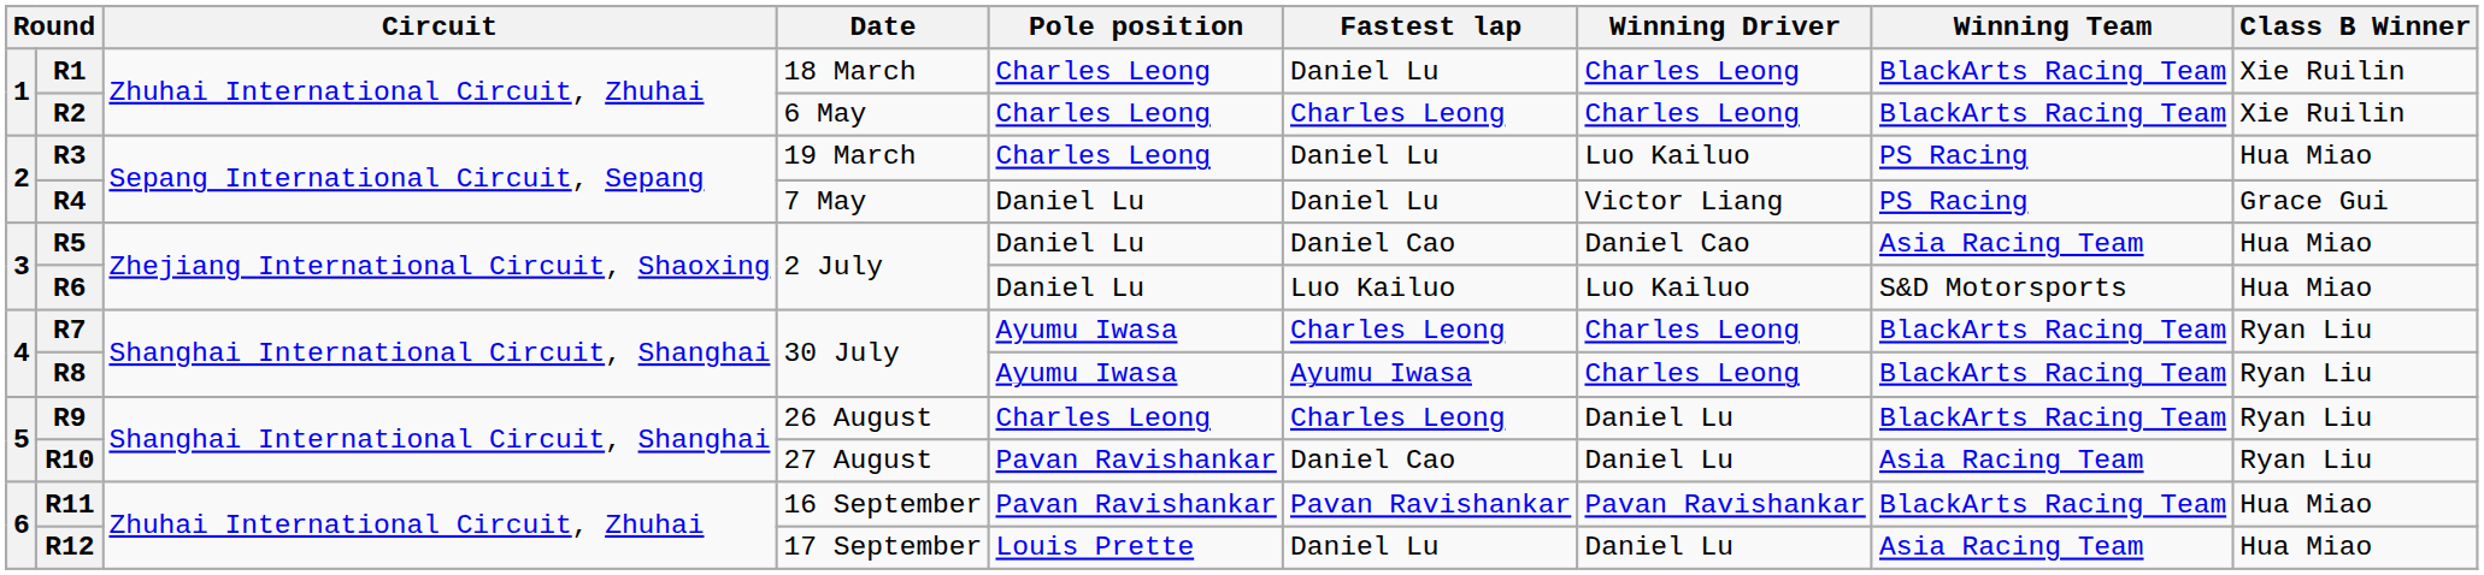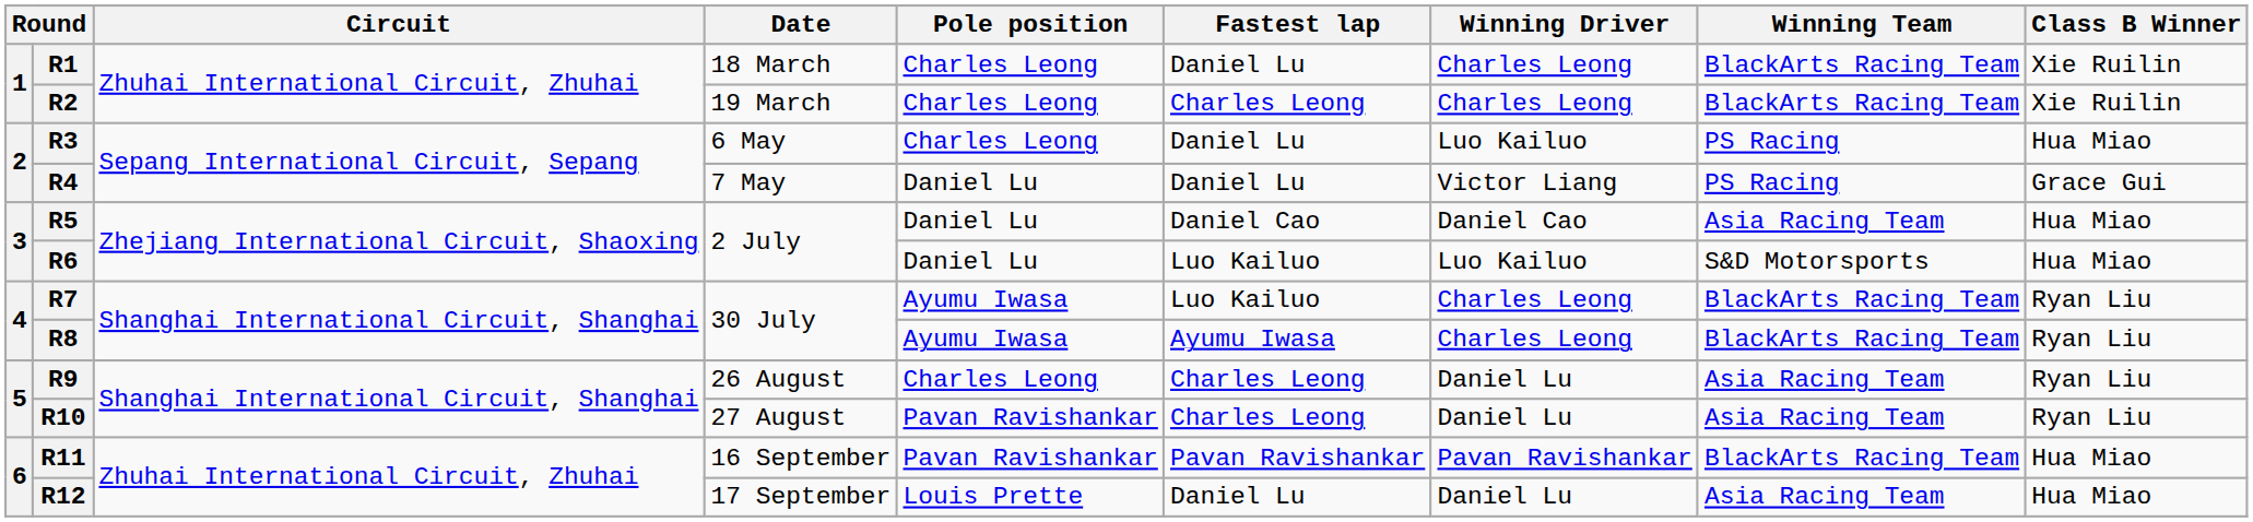 <table class="wikitable" style="font-size: 85%">
 <tr>
 <th colspan=2>Round</th>
 <th>Circuit</th>
 <th>Date</th>
 <th>Pole position</th>
 <th>Fastest lap</th>
 <th>Winning Driver</th>
 <th>Winning Team</th>
 <th>Class B Winner</th>
 </tr>
 <tr>
 <th rowspan=2>1</th>
 <th>R1</th>
 <td rowspan=2> <a href='#'>Zhuhai International Circuit</a>, <a href='#'>Zhuhai</a></td>
 <td>18 March</td>
 <td> <a href='#'>Charles Leong</a></td>
 <td> Daniel Lu</td>
 <td> <a href='#'>Charles Leong</a></td>
 <td><a href='#'>BlackArts Racing Team</a></td>
 <td> Xie Ruilin</td>
 </tr>
 <tr>
 <th>R2</th>
-<td>6 May</td>
+<td>19 March</td>
 <td> <a href='#'>Charles Leong</a></td>
 <td> <a href='#'>Charles Leong</a></td>
 <td> <a href='#'>Charles Leong</a></td>
 <td><a href='#'>BlackArts Racing Team</a></td>
 <td> Xie Ruilin</td>
 </tr>
 <tr>
 <th rowspan=2>2</th>
 <th>R3</th>
 <td rowspan=2> <a href='#'>Sepang International Circuit</a>, <a href='#'>Sepang</a></td>
-<td>19 March</td>
+<td>6 May</td>
 <td> <a href='#'>Charles Leong</a></td>
 <td> Daniel Lu</td>
 <td> Luo Kailuo</td>
 <td><a href='#'>PS Racing</a></td>
 <td> Hua Miao</td>
 </tr>
 <tr>
 <th>R4</th>
 <td>7 May</td>
 <td> Daniel Lu</td>
 <td> Daniel Lu</td>
 <td> Victor Liang</td>
 <td><a href='#'>PS Racing</a></td>
 <td> Grace Gui</td>
 </tr>
 <tr>
 <th rowspan=2>3</th>
 <th>R5</th>
 <td rowspan=2> <a href='#'>Zhejiang International Circuit</a>, <a href='#'>Shaoxing</a></td>
 <td rowspan=2>2 July</td>
 <td> Daniel Lu</td>
 <td> Daniel Cao</td>
 <td> Daniel Cao</td>
 <td><a href='#'>Asia Racing Team</a></td>
 <td> Hua Miao</td>
 </tr>
 <tr>
 <th>R6</th>
 <td> Daniel Lu</td>
 <td> Luo Kailuo</td>
 <td> Luo Kailuo</td>
 <td>S&D Motorsports</td>
 <td> Hua Miao</td>
 </tr>
 <tr>
 <th rowspan=2>4</th>
 <th>R7</th>
 <td rowspan=2> <a href='#'>Shanghai International Circuit</a>, <a href='#'>Shanghai</a></td>
 <td rowspan=2>30 July</td>
 <td> <a href='#'>Ayumu Iwasa</a></td>
-<td> <a href='#'>Charles Leong</a></td>
+<td> Luo Kailuo</td>
 <td> <a href='#'>Charles Leong</a></td>
 <td><a href='#'>BlackArts Racing Team</a></td>
 <td> Ryan Liu</td>
 </tr>
 <tr>
 <th>R8</th>
 <td> <a href='#'>Ayumu Iwasa</a></td>
 <td> <a href='#'>Ayumu Iwasa</a></td>
 <td> <a href='#'>Charles Leong</a></td>
 <td><a href='#'>BlackArts Racing Team</a></td>
 <td> Ryan Liu</td>
 </tr>
 <tr>
 <th rowspan=2>5</th>
 <th>R9</th>
 <td rowspan=2> <a href='#'>Shanghai International Circuit</a>, <a href='#'>Shanghai</a></td>
 <td>26 August</td>
 <td> <a href='#'>Charles Leong</a></td>
 <td> <a href='#'>Charles Leong</a></td>
 <td> Daniel Lu</td>
-<td><a href='#'>BlackArts Racing Team</a></td>
+<td><a href='#'>Asia Racing Team</a></td>
 <td> Ryan Liu</td>
 </tr>
 <tr>
 <th>R10</th>
 <td>27 August</td>
 <td> <a href='#'>Pavan Ravishankar</a></td>
-<td> Daniel Cao</td>
+<td> <a href='#'>Charles Leong</a></td>
 <td> Daniel Lu</td>
 <td><a href='#'>Asia Racing Team</a></td>
 <td> Ryan Liu</td>
 </tr>
 <tr>
 <th rowspan=2>6</th>
 <th>R11</th>
 <td rowspan=2> <a href='#'>Zhuhai International Circuit</a>, <a href='#'>Zhuhai</a></td>
 <td>16 September</td>
 <td> <a href='#'>Pavan Ravishankar</a></td>
 <td> <a href='#'>Pavan Ravishankar</a></td>
 <td> <a href='#'>Pavan Ravishankar</a></td>
 <td><a href='#'>BlackArts Racing Team</a></td>
 <td> Hua Miao</td>
 </tr>
 <tr>
 <th>R12</th>
 <td>17 September</td>
 <td> <a href='#'>Louis Prette</a></td>
 <td> Daniel Lu</td>
 <td> Daniel Lu</td>
 <td><a href='#'>Asia Racing Team</a></td>
 <td> Hua Miao</td>
 </tr>
 </table>
